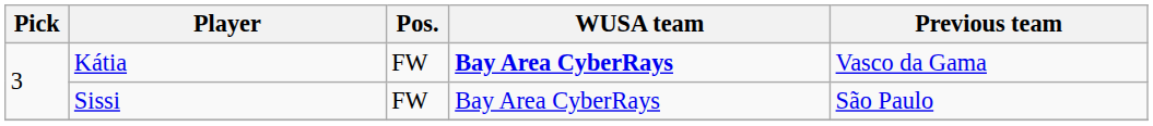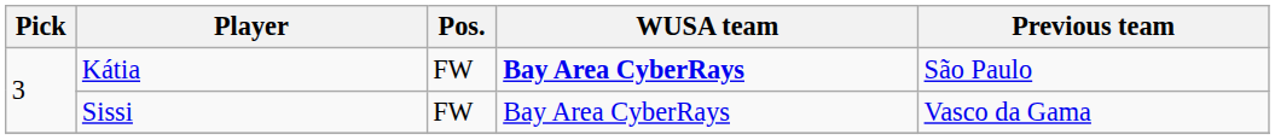 <table class="wikitable">
 <tr>
 <th width="5%">Pick</th>
 <th width="25%">Player</th>
 <th width="5%">Pos.</th>
 <th width="30%">WUSA team</th>
 <th width="25%">Previous team</th>
 </tr>
 <tr>
 <td rowspan=2>3</td>
 <td> <a href='#'>Kátia</a></td>
 <td>FW</td>
 <td><strong><a href='#'>Bay Area CyberRays</a></strong></td>
-<td><a href='#'>Vasco da Gama</a></td>
+<td><a href='#'>São Paulo</a></td>
 </tr>
 <tr>
 <td> <a href='#'>Sissi</a></td>
 <td>FW</td>
 <td><a href='#'>Bay Area CyberRays</a></td>
-<td><a href='#'>São Paulo</a></td>
+<td><a href='#'>Vasco da Gama</a></td>
 </tr>
 <tr>
 </tr>
 </table>
